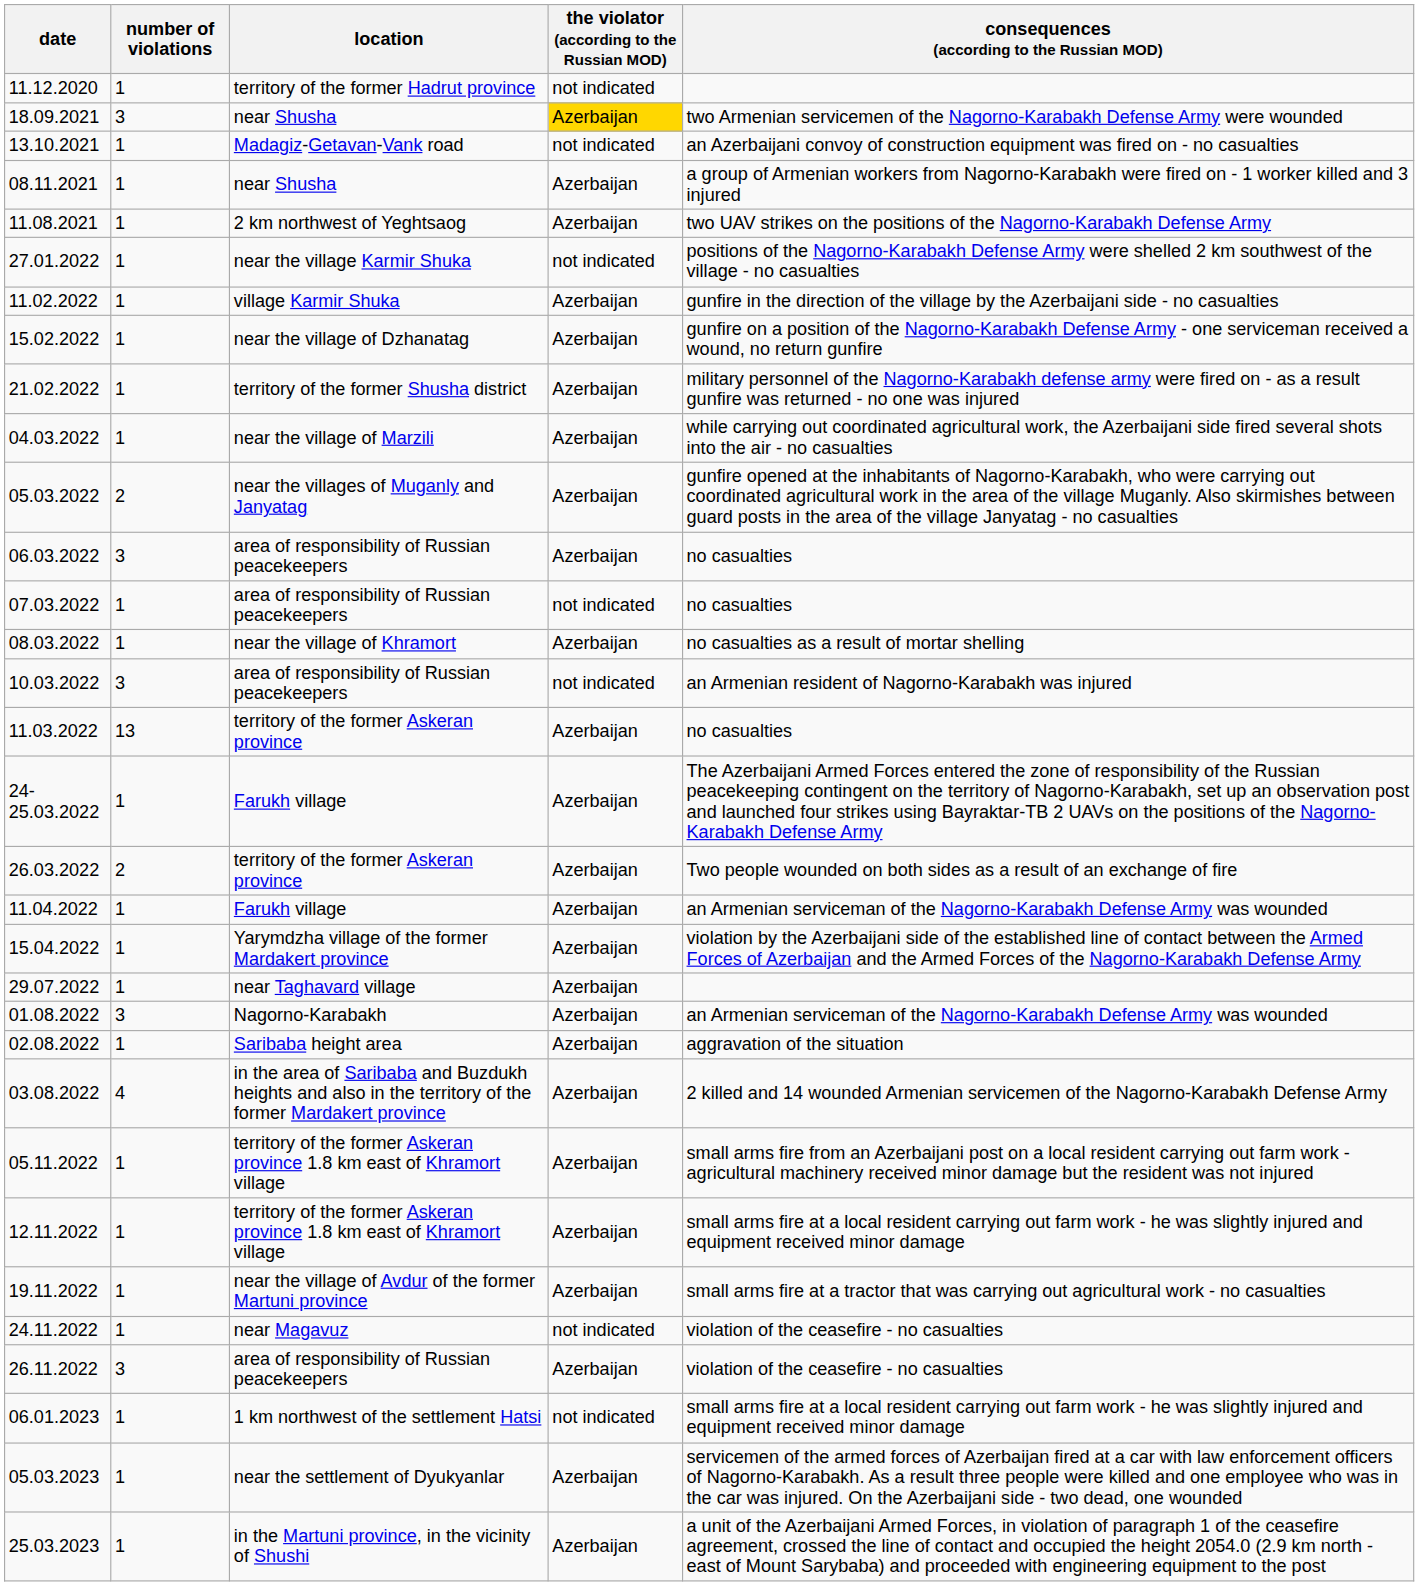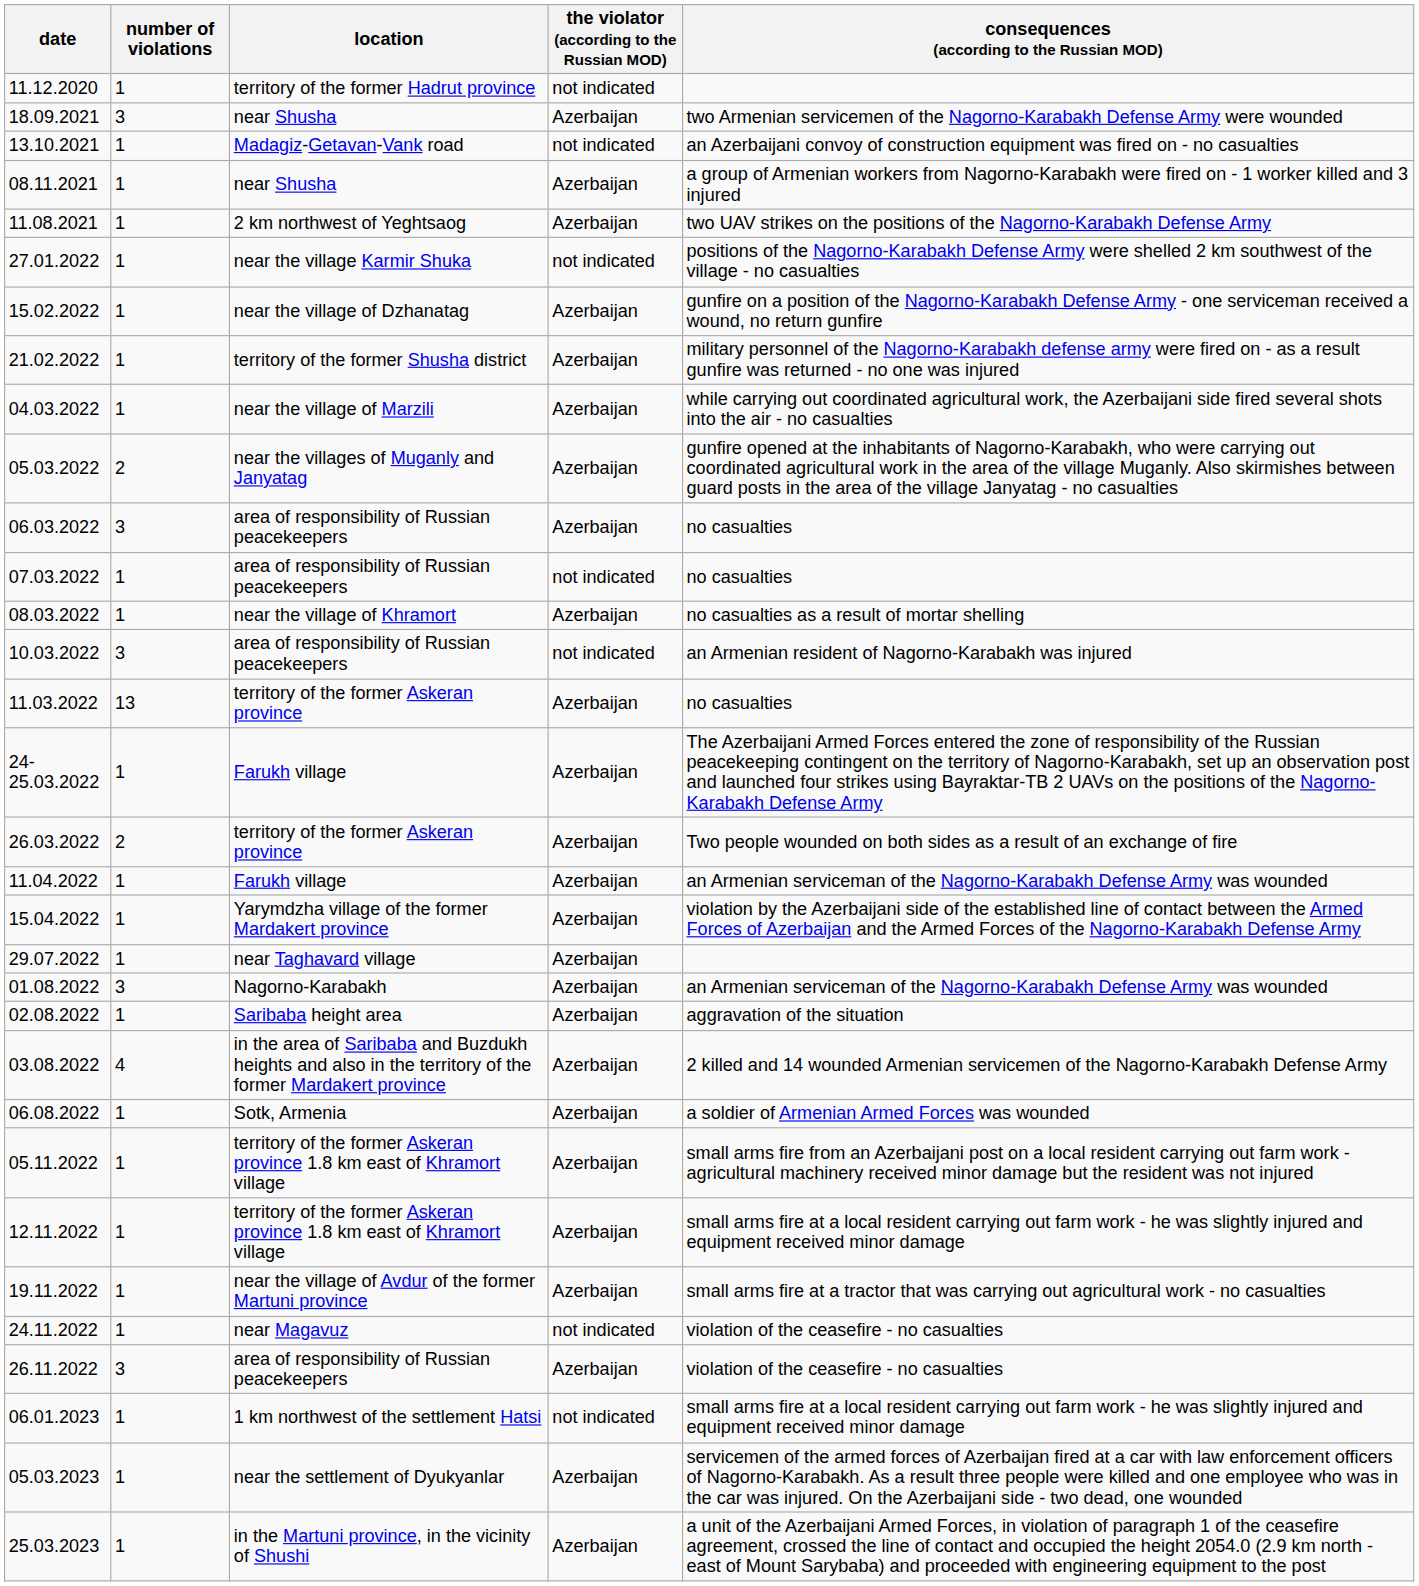 <table class="wikitable standard">
 <tr>
 <th>date</th>
 <th>number of violations</th>
 <th>location</th>
 <th>the violator<br><small>(according to the Russian MOD)</small></th>
 <th>consequences<br><small>(according to the Russian MOD)</small></th>
 </tr>
 <tr>
 <td>11.12.2020</td>
 <td>1</td>
 <td>territory of the former <a href='#'>Hadrut province</a></td>
 <td>not indicated</td>
 <td></td>
 </tr>
 <tr>
 <td>18.09.2021</td>
 <td>3</td>
 <td>near <a href='#'>Shusha</a></td>
-<td style="background: gold;">Azerbaijan</td>
+<td>Azerbaijan</td>
 <td>two Armenian servicemen of the <a href='#'>Nagorno-Karabakh Defense Army</a> were wounded</td>
 </tr>
 <tr>
 <td>13.10.2021</td>
 <td>1</td>
 <td><a href='#'>Madagiz</a>-<a href='#'>Getavan</a>-<a href='#'>Vank</a> road</td>
 <td>not indicated</td>
 <td>an Azerbaijani convoy of construction equipment was fired on - no casualties</td>
 </tr>
 <tr>
 <td>08.11.2021</td>
 <td>1</td>
 <td>near <a href='#'>Shusha</a></td>
 <td>Azerbaijan</td>
 <td>a group of Armenian workers from Nagorno-Karabakh were fired on - 1 worker killed and 3 injured</td>
 </tr>
 <tr>
 <td>11.08.2021</td>
 <td>1</td>
 <td>2 km northwest of Yeghtsaog</td>
 <td>Azerbaijan</td>
 <td>two UAV strikes on the positions of the <a href='#'>Nagorno-Karabakh Defense Army</a></td>
 </tr>
 <tr>
 <td>27.01.2022</td>
 <td>1</td>
 <td>near the village <a href='#'>Karmir Shuka</a></td>
 <td>not indicated</td>
 <td>positions of the <a href='#'>Nagorno-Karabakh Defense Army</a> were shelled 2 km southwest of the village - no casualties</td>
-</tr>
-<tr>
-<td>11.02.2022</td>
-<td>1</td>
-<td>village <a href='#'>Karmir Shuka</a></td>
-<td>Azerbaijan</td>
-<td>gunfire in the direction of the village by the Azerbaijani side - no casualties</td>
 </tr>
 <tr>
 <td>15.02.2022</td>
 <td>1</td>
 <td>near the village of Dzhanatag</td>
 <td>Azerbaijan</td>
 <td>gunfire on a position of the <a href='#'>Nagorno-Karabakh Defense Army</a> - one serviceman received a wound, no return gunfire</td>
 </tr>
 <tr>
 <td>21.02.2022</td>
 <td>1</td>
 <td>territory of the former <a href='#'>Shusha</a> district</td>
 <td>Azerbaijan</td>
 <td>military personnel of the <a href='#'>Nagorno-Karabakh defense army</a> were fired on - as a result gunfire was returned - no one was injured</td>
 </tr>
 <tr>
 <td>04.03.2022</td>
 <td>1</td>
 <td>near the village of <a href='#'>Marzili</a></td>
 <td>Azerbaijan</td>
 <td>while carrying out coordinated agricultural work, the Azerbaijani side fired several shots into the air - no casualties</td>
 </tr>
 <tr>
 <td>05.03.2022</td>
 <td>2</td>
 <td>near the villages of <a href='#'>Muganly</a> and <a href='#'>Janyatag</a></td>
 <td>Azerbaijan</td>
 <td>gunfire opened at the inhabitants of Nagorno-Karabakh, who were carrying out coordinated agricultural work in the area of the village Muganly. Also skirmishes between guard posts in the area of the village Janyatag - no casualties</td>
 </tr>
 <tr>
 <td>06.03.2022</td>
 <td>3</td>
 <td>area of responsibility of Russian peacekeepers</td>
 <td>Azerbaijan</td>
 <td>no casualties</td>
 </tr>
 <tr>
 <td>07.03.2022</td>
 <td>1</td>
 <td>area of responsibility of Russian peacekeepers</td>
 <td>not indicated</td>
 <td>no casualties</td>
 </tr>
 <tr>
 <td>08.03.2022</td>
 <td>1</td>
 <td>near the village of <a href='#'>Khramort</a></td>
 <td>Azerbaijan</td>
 <td>no casualties as a result of mortar shelling</td>
 </tr>
 <tr>
 <td>10.03.2022</td>
 <td>3</td>
 <td>area of responsibility of Russian peacekeepers</td>
 <td>not indicated</td>
 <td>an Armenian resident of Nagorno-Karabakh was injured</td>
 </tr>
 <tr>
 <td>11.03.2022</td>
 <td>13</td>
 <td>territory of the former <a href='#'>Askeran province</a></td>
 <td>Azerbaijan</td>
 <td>no casualties</td>
 </tr>
 <tr>
 <td>24-25.03.2022</td>
 <td>1</td>
 <td><a href='#'>Farukh</a> village</td>
 <td>Azerbaijan</td>
 <td>The Azerbaijani Armed Forces entered the zone of responsibility of the Russian peacekeeping contingent on the territory of Nagorno-Karabakh, set up an observation post and launched four strikes using Bayraktar-TB 2 UAVs on the positions of the <a href='#'>Nagorno-Karabakh Defense Army</a></td>
 </tr>
 <tr>
 <td>26.03.2022</td>
 <td>2</td>
 <td>territory of the former <a href='#'>Askeran province</a></td>
 <td>Azerbaijan</td>
 <td>Two people wounded on both sides as a result of an exchange of fire</td>
 </tr>
 <tr>
 <td>11.04.2022</td>
 <td>1</td>
 <td><a href='#'>Farukh</a> village</td>
 <td>Azerbaijan</td>
 <td>an Armenian serviceman of the <a href='#'>Nagorno-Karabakh Defense Army</a> was wounded</td>
 </tr>
 <tr>
 <td>15.04.2022</td>
 <td>1</td>
 <td>Yarymdzha village of the former <a href='#'>Mardakert province</a></td>
 <td>Azerbaijan</td>
 <td>violation by the Azerbaijani side of the established line of contact between the <a href='#'>Armed Forces of Azerbaijan</a> and the Armed Forces of the <a href='#'>Nagorno-Karabakh Defense Army</a></td>
 </tr>
 <tr>
 <td>29.07.2022</td>
 <td>1</td>
 <td>near <a href='#'>Taghavard</a> village</td>
 <td>Azerbaijan</td>
 <td></td>
 </tr>
 <tr>
 <td>01.08.2022</td>
 <td>3</td>
 <td>Nagorno-Karabakh</td>
 <td>Azerbaijan</td>
 <td>an Armenian serviceman of the <a href='#'>Nagorno-Karabakh Defense Army</a> was wounded<small></small></td>
 </tr>
 <tr>
 <td>02.08.2022</td>
 <td>1</td>
 <td><a href='#'>Saribaba</a> height area</td>
 <td>Azerbaijan</td>
 <td>aggravation of the situation<small></small></td>
 </tr>
 <tr>
 <td>03.08.2022</td>
 <td>4</td>
 <td>in the area of <a href='#'>Saribaba</a> and Buzdukh heights and also in the territory of the former <a href='#'>Mardakert province</a></td>
 <td>Azerbaijan</td>
 <td>2 killed and 14 wounded Armenian servicemen of the Nagorno-Karabakh Defense Army<small></small></td>
 </tr>
 <tr>
+<td>06.08.2022</td>
+<td>1</td>
+<td>Sotk, Armenia</td>
+<td>Azerbaijan</td>
+<td>a soldier of <a href='#'>Armenian Armed Forces</a> was wounded</td>
+</tr>
+<tr>
 <td>05.11.2022</td>
 <td>1</td>
 <td>territory of the former <a href='#'>Askeran province</a> 1.8 km east of <a href='#'>Khramort</a> village</td>
 <td>Azerbaijan</td>
 <td>small arms fire from an Azerbaijani post on a local resident carrying out farm work - agricultural machinery received minor damage but the resident was not injured</td>
 </tr>
 <tr>
 <td>12.11.2022</td>
 <td>1</td>
 <td>territory of the former <a href='#'>Askeran province</a> 1.8 km east of <a href='#'>Khramort</a> village</td>
 <td>Azerbaijan</td>
 <td>small arms fire at a local resident carrying out farm work - he was slightly injured and equipment received minor damage</td>
 </tr>
 <tr>
 <td>19.11.2022</td>
 <td>1</td>
 <td>near the village of <a href='#'>Avdur</a> of the former <a href='#'>Martuni province</a></td>
 <td>Azerbaijan</td>
 <td>small arms fire at a tractor that was carrying out agricultural work - no casualties</td>
 </tr>
 <tr>
 <td>24.11.2022</td>
 <td>1</td>
 <td>near <a href='#'>Magavuz</a></td>
 <td>not indicated</td>
 <td>violation of the ceasefire - no casualties</td>
 </tr>
 <tr>
 <td>26.11.2022</td>
 <td>3</td>
 <td>area of responsibility of Russian peacekeepers</td>
 <td>Azerbaijan</td>
 <td>violation of the ceasefire - no casualties</td>
 </tr>
 <tr>
 <td>06.01.2023</td>
 <td>1</td>
 <td>1 km northwest of the settlement <a href='#'>Hatsi</a></td>
 <td>not indicated</td>
 <td>small arms fire at a local resident carrying out farm work - he was slightly injured and equipment received minor damage</td>
 </tr>
 <tr>
 <td>05.03.2023</td>
 <td>1</td>
 <td>near the settlement of Dyukyanlar</td>
 <td>Azerbaijan</td>
 <td>servicemen of the armed forces of Azerbaijan fired at a car with law enforcement officers of Nagorno-Karabakh. As a result three people were killed and one employee who was in the car was injured. On the Azerbaijani side - two dead, one wounded</td>
 </tr>
 <tr>
 <td>25.03.2023</td>
 <td>1</td>
 <td>in the <a href='#'>Martuni province</a>, in the vicinity of <a href='#'>Shushi</a></td>
 <td>Azerbaijan</td>
 <td>a unit of the Azerbaijani Armed Forces, in violation of paragraph 1 of the ceasefire agreement, crossed the line of contact and occupied the height 2054.0 (2.9 km north - east of Mount Sarybaba) and proceeded with engineering equipment to the post</td>
 </tr>
 </table>
